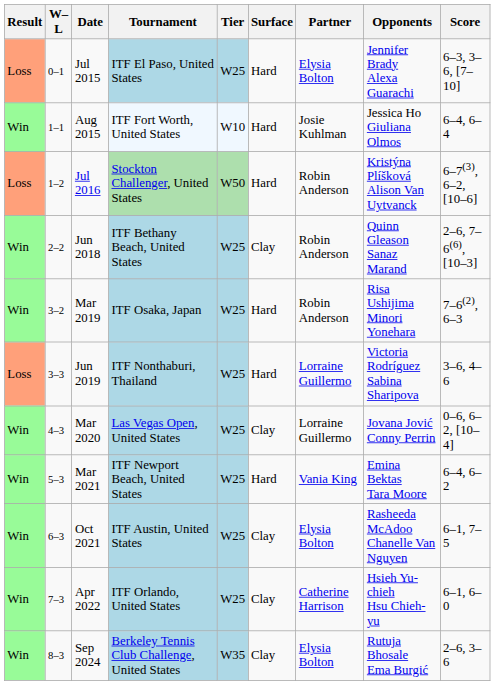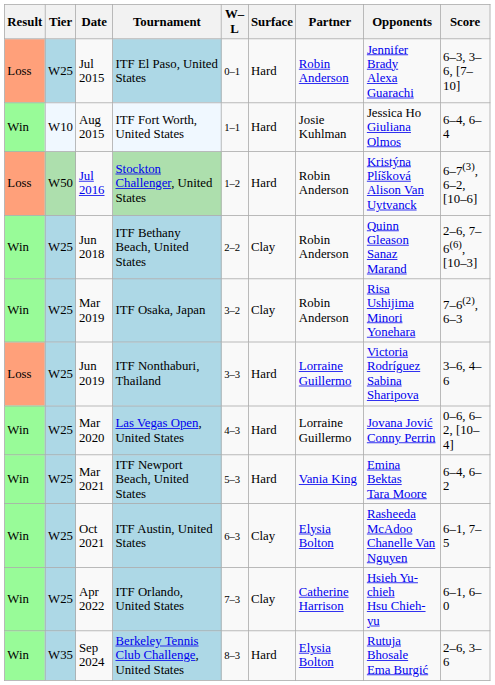 <table class="sortable wikitable">
 <tr>
 <th>Result</th>
-<th class="unsortable">W–L</th>
+<th>Tier</th>
 <th>Date</th>
 <th>Tournament</th>
-<th>Tier</th>
+<th class="unsortable">W–L</th>
 <th>Surface</th>
 <th>Partner</th>
 <th>Opponents</th>
 <th class="unsortable">Score</th>
 </tr>
 <tr>
 <td style="background:#ffa07a;">Loss</td>
-<td><small>0–1</small></td>
+<td style="background:lightblue;">W25</td>
 <td>Jul 2015</td>
 <td style="background:lightblue;">ITF El Paso, United States</td>
-<td style="background:lightblue;">W25</td>
+<td><small>0–1</small></td>
 <td>Hard</td>
-<td> <a href='#'>Elysia Bolton</a></td>
+<td> <a href='#'>Robin Anderson</a></td>
 <td> <a href='#'>Jennifer Brady</a> <br>  <a href='#'>Alexa Guarachi</a></td>
 <td>6–3, 3–6, [7–10]</td>
 </tr>
 <tr>
 <td style="background:#98fb98;">Win</td>
-<td><small>1–1</small></td>
+<td style="background:#f0f8ff;">W10</td>
 <td>Aug 2015</td>
 <td style="background:#f0f8ff;">ITF Fort Worth, United States</td>
-<td style="background:#f0f8ff;">W10</td>
+<td><small>1–1</small></td>
 <td>Hard</td>
 <td> Josie Kuhlman</td>
 <td> Jessica Ho <br>  <a href='#'>Giuliana Olmos</a></td>
 <td>6–4, 6–4</td>
 </tr>
 <tr>
 <td style="background:#ffa07a;">Loss</td>
-<td><small>1–2</small></td>
+<td style="background:#addfad;">W50</td>
 <td><a href='#'>Jul 2016</a></td>
 <td style="background:#addfad;"><a href='#'>Stockton Challenger</a>, United States</td>
-<td style="background:#addfad;">W50</td>
+<td><small>1–2</small></td>
 <td>Hard</td>
 <td> Robin Anderson</td>
 <td> <a href='#'>Kristýna Plíšková</a> <br>  <a href='#'>Alison Van Uytvanck</a></td>
 <td>6–7<sup>(3)</sup>, 6–2, [10–6]</td>
 </tr>
 <tr>
 <td style="background:#98fb98;">Win</td>
-<td><small>2–2</small></td>
+<td style="background:lightblue;">W25</td>
 <td>Jun 2018</td>
 <td style="background:lightblue;">ITF Bethany Beach, United States</td>
-<td style="background:lightblue;">W25</td>
+<td><small>2–2</small></td>
 <td>Clay</td>
 <td> Robin Anderson</td>
 <td> <a href='#'>Quinn Gleason</a> <br>  <a href='#'>Sanaz Marand</a></td>
 <td>2–6, 7–6<sup>(6)</sup>, [10–3]</td>
 </tr>
 <tr>
 <td style="background:#98fb98;">Win</td>
-<td><small>3–2</small></td>
+<td style="background:lightblue;">W25</td>
 <td>Mar 2019</td>
 <td style="background:lightblue;">ITF Osaka, Japan</td>
-<td style="background:lightblue;">W25</td>
-<td>Hard</td>
+<td><small>3–2</small></td>
+<td>Clay</td>
 <td> Robin Anderson</td>
 <td> <a href='#'>Risa Ushijima</a> <br>  <a href='#'>Minori Yonehara</a></td>
 <td>7–6<sup>(2)</sup>, 6–3</td>
 </tr>
 <tr>
 <td style="background:#ffa07a;">Loss</td>
-<td><small>3–3</small></td>
+<td style="background:lightblue;">W25</td>
 <td>Jun 2019</td>
 <td style="background:lightblue;">ITF Nonthaburi, Thailand</td>
-<td style="background:lightblue;">W25</td>
+<td><small>3–3</small></td>
 <td>Hard</td>
 <td> <a href='#'>Lorraine Guillermo</a></td>
 <td> <a href='#'>Victoria Rodríguez</a> <br>  <a href='#'>Sabina Sharipova</a></td>
 <td>3–6, 4–6</td>
 </tr>
 <tr>
 <td style="background:#98fb98;">Win</td>
-<td><small>4–3</small></td>
+<td style="background:lightblue;">W25</td>
 <td>Mar 2020</td>
 <td style="background:lightblue;"><a href='#'>Las Vegas Open</a>, United States</td>
-<td style="background:lightblue;">W25</td>
-<td>Clay</td>
+<td><small>4–3</small></td>
+<td>Hard</td>
 <td> Lorraine Guillermo</td>
 <td> <a href='#'>Jovana Jović</a> <br>  <a href='#'>Conny Perrin</a></td>
 <td>0–6, 6–2, [10–4]</td>
 </tr>
 <tr>
 <td bgcolor="98FB98">Win</td>
-<td><small>5–3</small></td>
+<td style="background:lightblue;">W25</td>
 <td>Mar 2021</td>
 <td style="background:lightblue;">ITF Newport Beach, United States</td>
-<td style="background:lightblue;">W25</td>
+<td><small>5–3</small></td>
 <td>Hard</td>
 <td> <a href='#'>Vania King</a></td>
 <td> <a href='#'>Emina Bektas</a> <br>  <a href='#'>Tara Moore</a></td>
 <td>6–4, 6–2</td>
 </tr>
 <tr>
 <td bgcolor="98FB98">Win</td>
-<td><small>6–3</small></td>
+<td style="background:lightblue;">W25</td>
 <td>Oct 2021</td>
 <td style="background:lightblue;">ITF Austin, United States</td>
-<td style="background:lightblue;">W25</td>
+<td><small>6–3</small></td>
 <td>Clay</td>
 <td> <a href='#'>Elysia Bolton</a></td>
 <td> <a href='#'>Rasheeda McAdoo</a> <br>  <a href='#'>Chanelle Van Nguyen</a></td>
 <td>6–1, 7–5</td>
 </tr>
 <tr>
 <td bgcolor="98FB98">Win</td>
-<td><small>7–3</small></td>
+<td style="background:lightblue;">W25</td>
 <td>Apr 2022</td>
 <td style="background:lightblue;">ITF Orlando, United States</td>
-<td style="background:lightblue;">W25</td>
+<td><small>7–3</small></td>
 <td>Clay</td>
 <td> <a href='#'>Catherine Harrison</a></td>
 <td> <a href='#'>Hsieh Yu-chieh</a> <br>  <a href='#'>Hsu Chieh-yu</a></td>
 <td>6–1, 6–0</td>
 </tr>
 <tr>
 <td bgcolor="98FB98">Win</td>
-<td><small>8–3</small></td>
+<td style="background:lightblue;">W35</td>
 <td>Sep 2024</td>
 <td style="background:lightblue;"><a href='#'>Berkeley Tennis Club Challenge</a>, United States</td>
-<td style="background:lightblue;">W35</td>
-<td>Clay</td>
+<td><small>8–3</small></td>
+<td>Hard</td>
 <td> <a href='#'>Elysia Bolton</a></td>
 <td> <a href='#'>Rutuja Bhosale</a> <br>  <a href='#'>Ema Burgić</a></td>
 <td>2–6, 3–6</td>
 </tr>
 </table>
